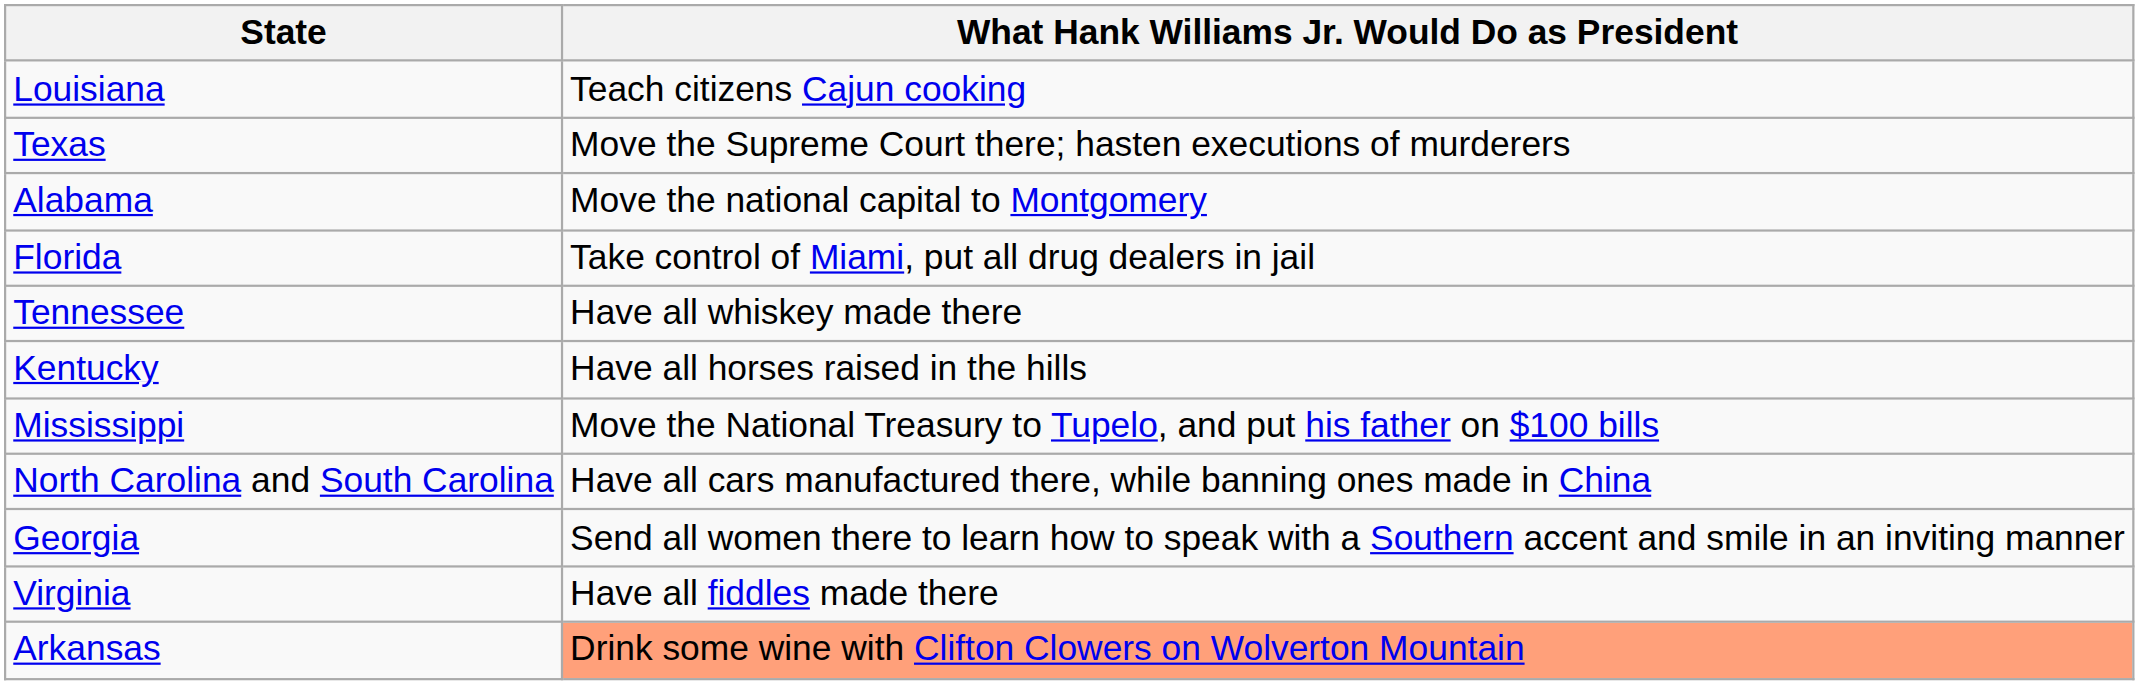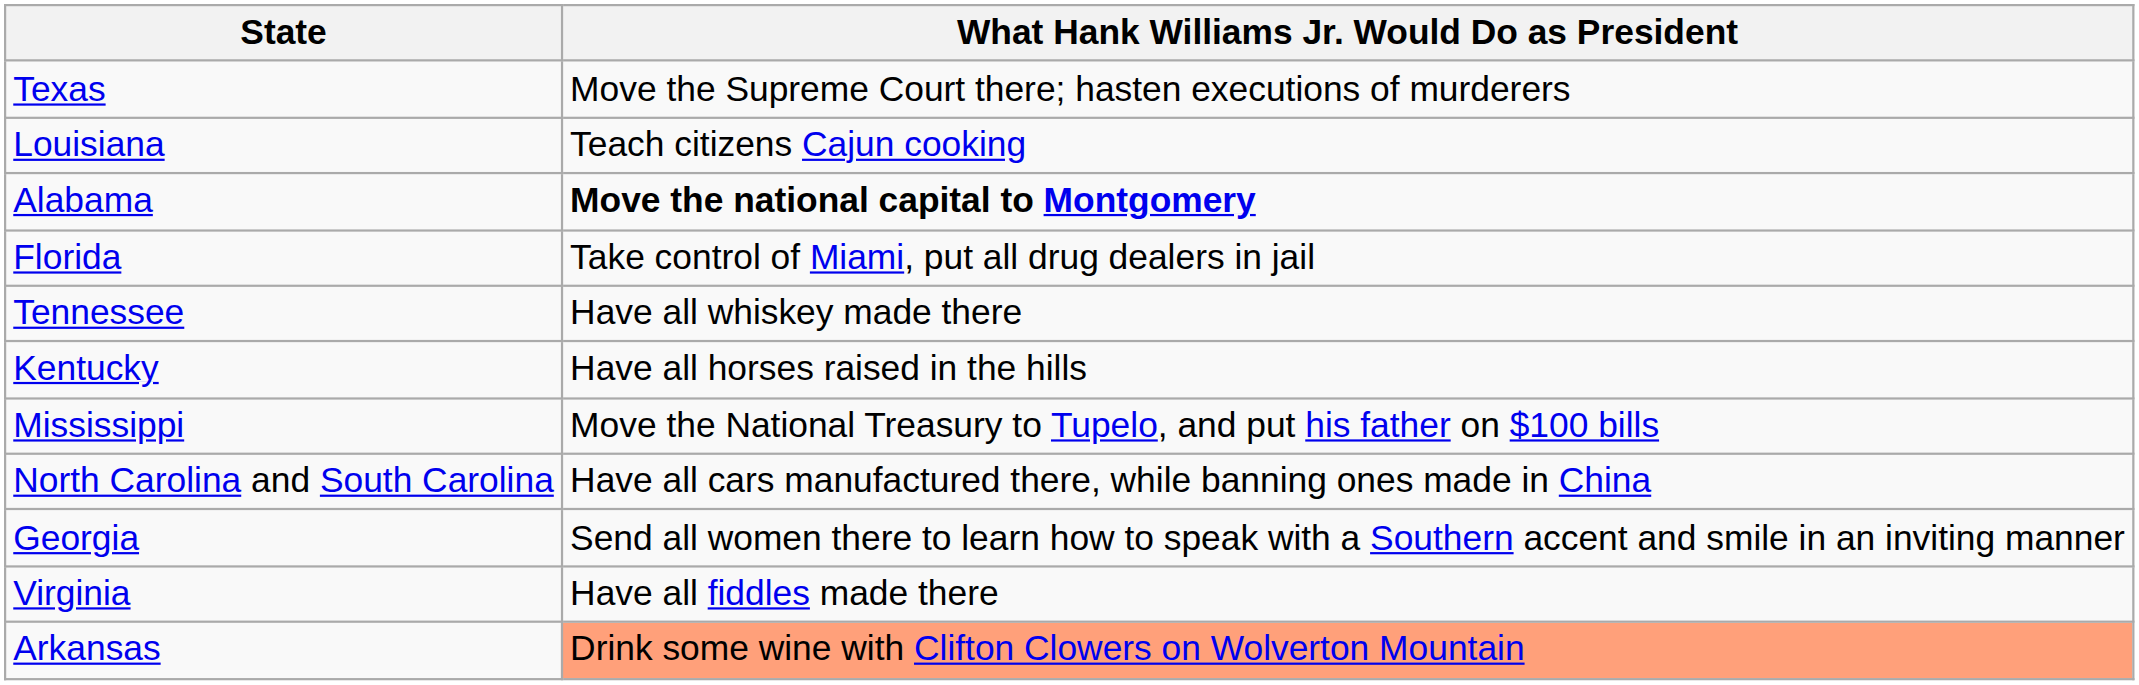 <table class="wikitable">
 <tr>
 <th>State</th>
 <th>What Hank Williams Jr. Would Do as President</th>
 </tr>
 <tr>
+<td><a href='#'>Texas</a></td>
+<td>Move the Supreme Court there; hasten executions of murderers</td>
+</tr>
+<tr>
 <td><a href='#'>Louisiana</a></td>
 <td>Teach citizens <a href='#'>Cajun cooking</a></td>
 </tr>
 <tr>
-<td><a href='#'>Texas</a></td>
-<td>Move the Supreme Court there; hasten executions of murderers</td>
-</tr>
-<tr>
 <td><a href='#'>Alabama</a></td>
-<td>Move the national capital to <a href='#'>Montgomery</a></td>
+<td><strong>Move the national capital to <a href='#'>Montgomery</a></strong></td>
 </tr>
 <tr>
 <td><a href='#'>Florida</a></td>
 <td>Take control of <a href='#'>Miami</a>, put all drug dealers in jail</td>
 </tr>
 <tr>
 <td><a href='#'>Tennessee</a></td>
 <td>Have all whiskey made there</td>
 </tr>
 <tr>
 <td><a href='#'>Kentucky</a></td>
 <td>Have all horses raised in the hills</td>
 </tr>
 <tr>
 <td><a href='#'>Mississippi</a></td>
 <td>Move the National Treasury to <a href='#'>Tupelo</a>, and put <a href='#'>his father</a> on <a href='#'>$100 bills</a></td>
 </tr>
 <tr>
 <td><a href='#'>North Carolina</a> and <a href='#'>South Carolina</a></td>
 <td>Have all cars manufactured there, while banning ones made in <a href='#'>China</a></td>
 </tr>
 <tr>
 <td><a href='#'>Georgia</a></td>
 <td>Send all women there to learn how to speak with a <a href='#'>Southern</a> accent and smile in an inviting manner</td>
 </tr>
 <tr>
 <td><a href='#'>Virginia</a></td>
 <td>Have all <a href='#'>fiddles</a> made there</td>
 </tr>
 <tr>
 <td><a href='#'>Arkansas</a></td>
 <td style="background: lightsalmon;">Drink some wine with <a href='#'>Clifton Clowers on Wolverton Mountain</a></td>
 </tr>
 </table>
